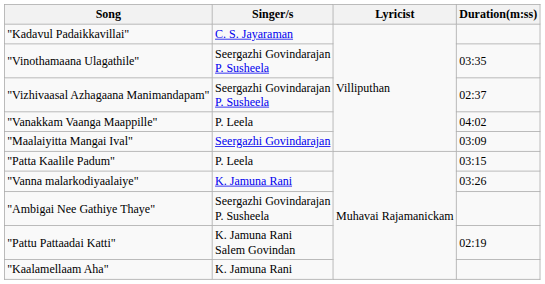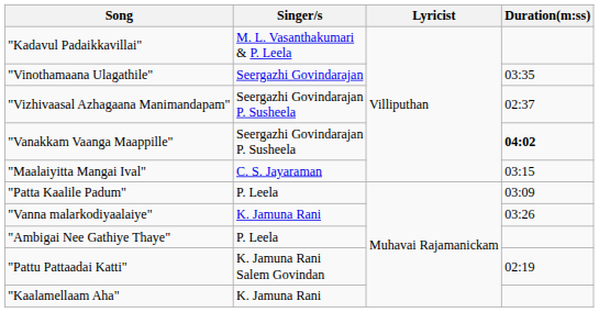 <table class="wikitable" style="font-size:95%;">
 <tr>
 <th>Song</th>
 <th>Singer/s</th>
 <th>Lyricist</th>
 <th>Duration(m:ss)</th>
 </tr>
 <tr>
 <td>"Kadavul Padaikkavillai"</td>
-<td><a href='#'>C. S. Jayaraman</a></td>
+<td><a href='#'>M. L. Vasanthakumari</a><br>& <a href='#'>P. Leela</a></td>
 <td rowspan=5>Villiputhan</td>
 <td></td>
 </tr>
 <tr>
 <td>"Vinothamaana Ulagathile"</td>
-<td>Seergazhi Govindarajan<br><a href='#'>P. Susheela</a></td>
+<td><a href='#'>Seergazhi Govindarajan</a></td>
 <td>03:35</td>
 </tr>
 <tr>
 <td>"Vizhivaasal Azhagaana Manimandapam"</td>
 <td>Seergazhi Govindarajan<br><a href='#'>P. Susheela</a></td>
 <td>02:37</td>
 </tr>
 <tr>
 <td>"Vanakkam Vaanga Maappille"</td>
-<td>P. Leela</td>
-<td>04:02</td>
+<td>Seergazhi Govindarajan<br>P. Susheela</td>
+<td><strong>04:02</strong></td>
 </tr>
 <tr>
 <td>"Maalaiyitta Mangai Ival"</td>
-<td><a href='#'>Seergazhi Govindarajan</a></td>
-<td>03:09</td>
+<td><a href='#'>C. S. Jayaraman</a></td>
+<td>03:15</td>
 </tr>
 <tr>
 <td>"Patta Kaalile Padum"</td>
 <td>P. Leela</td>
 <td rowspan=5>Muhavai Rajamanickam</td>
-<td>03:15</td>
+<td>03:09</td>
 </tr>
 <tr>
 <td>"Vanna malarkodiyaalaiye"</td>
 <td><a href='#'>K. Jamuna Rani</a></td>
 <td>03:26</td>
 </tr>
 <tr>
 <td>"Ambigai Nee Gathiye Thaye"</td>
-<td>Seergazhi Govindarajan<br>P. Susheela</td>
+<td>P. Leela</td>
 <td></td>
 </tr>
 <tr>
 <td>"Pattu Pattaadai Katti"</td>
 <td>K. Jamuna Rani<br>Salem Govindan</td>
 <td>02:19</td>
 </tr>
 <tr>
 <td>"Kaalamellaam Aha"</td>
 <td>K. Jamuna Rani</td>
 <td></td>
 </tr>
 </table>
